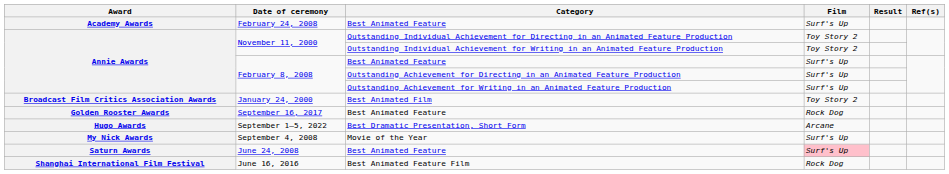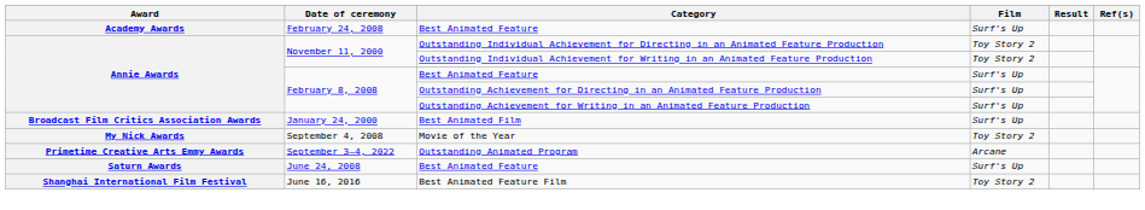 <table class="wikitable plainrowheaders sortable" style="width:99%;">
 <tr style="background:#ccc; text-align:center;">
 <th>Award</th>
 <th>Date of ceremony</th>
 <th>Category</th>
 <th>Film</th>
 <th>Result</th>
 <th>Ref(s)</th>
 </tr>
 <tr>
 <th scope="row"><a href='#'>Academy Awards</a></th>
 <td><a href='#'>February 24, 2008</a></td>
 <td><a href='#'>Best Animated Feature</a></td>
 <td><em>Surf's Up</em></td>
 <td></td>
 <td align="center"></td>
 </tr>
 <tr>
 <th scope="row" rowspan="5"><a href='#'>Annie Awards</a></th>
 <td rowspan="2"><a href='#'>November 11, 2000</a></td>
 <td><a href='#'>Outstanding Individual Achievement for Directing in an Animated Feature Production</a></td>
 <td><em>Toy Story 2</em></td>
 <td></td>
 <td align="center" rowspan="2"></td>
 </tr>
 <tr>
 <td><a href='#'>Outstanding Individual Achievement for Writing in an Animated Feature Production</a></td>
 <td><em>Toy Story 2</em></td>
 <td></td>
 </tr>
 <tr>
 <td rowspan="3"><a href='#'>February 8, 2008</a></td>
 <td><a href='#'>Best Animated Feature</a></td>
 <td><em>Surf's Up</em></td>
 <td></td>
 <td align="center" rowspan="3"></td>
 </tr>
 <tr>
 <td><a href='#'>Outstanding Achievement for Directing in an Animated Feature Production</a></td>
 <td><em>Surf's Up</em></td>
 <td></td>
 </tr>
 <tr>
 <td><a href='#'>Outstanding Achievement for Writing in an Animated Feature Production</a></td>
 <td><em>Surf's Up</em></td>
 <td></td>
 </tr>
 <tr>
 <th scope="row"><a href='#'>Broadcast Film Critics Association Awards</a></th>
 <td><a href='#'>January 24, 2000</a></td>
 <td><a href='#'>Best Animated Film</a></td>
-<td><em>Toy Story 2</em></td>
-<td></td>
-<td align="center"></td>
-</tr>
-<tr>
-<th scope="row"><a href='#'>Golden Rooster Awards</a></th>
-<td><a href='#'>September 16, 2017</a></td>
-<td>Best Animated Feature</td>
-<td><em>Rock Dog</em></td>
-<td></td>
-<td align="center"></td>
-</tr>
-<tr>
-<th scope="row"><a href='#'>Hugo Awards</a></th>
-<td>September 1–5, 2022</td>
-<td><a href='#'>Best Dramatic Presentation, Short Form</a></td>
-<td><em>Arcane</em> </td>
+<td><em>Surf's Up</em></td>
 <td></td>
 <td align="center"></td>
 </tr>
 <tr>
 <th scope="row"><a href='#'>My Nick Awards</a></th>
 <td>September 4, 2008</td>
 <td>Movie of the Year</td>
-<td><em>Surf's Up</em></td>
+<td><em>Toy Story 2</em></td>
+<td></td>
+<td align="center"></td>
+</tr>
+<tr>
+<th scope="row"><a href='#'>Primetime Creative Arts Emmy Awards</a></th>
+<td><a href='#'>September 3–4, 2022</a></td>
+<td><a href='#'>Outstanding Animated Program</a></td>
+<td><em>Arcane</em> </td>
 <td></td>
 <td align="center"></td>
 </tr>
 <tr>
 <th scope="row"><a href='#'>Saturn Awards</a></th>
 <td><a href='#'>June 24, 2008</a></td>
 <td><a href='#'>Best Animated Feature</a></td>
-<td style="background: pink;"><em>Surf's Up</em></td>
+<td><em>Surf's Up</em></td>
 <td></td>
 <td align="center"></td>
 </tr>
 <tr>
 <th scope="row"><a href='#'>Shanghai International Film Festival</a></th>
 <td>June 16, 2016</td>
 <td>Best Animated Feature Film</td>
-<td><em>Rock Dog</em></td>
+<td><em>Toy Story 2</em></td>
 <td></td>
 <td align="center"></td>
 </tr>
 </table>
